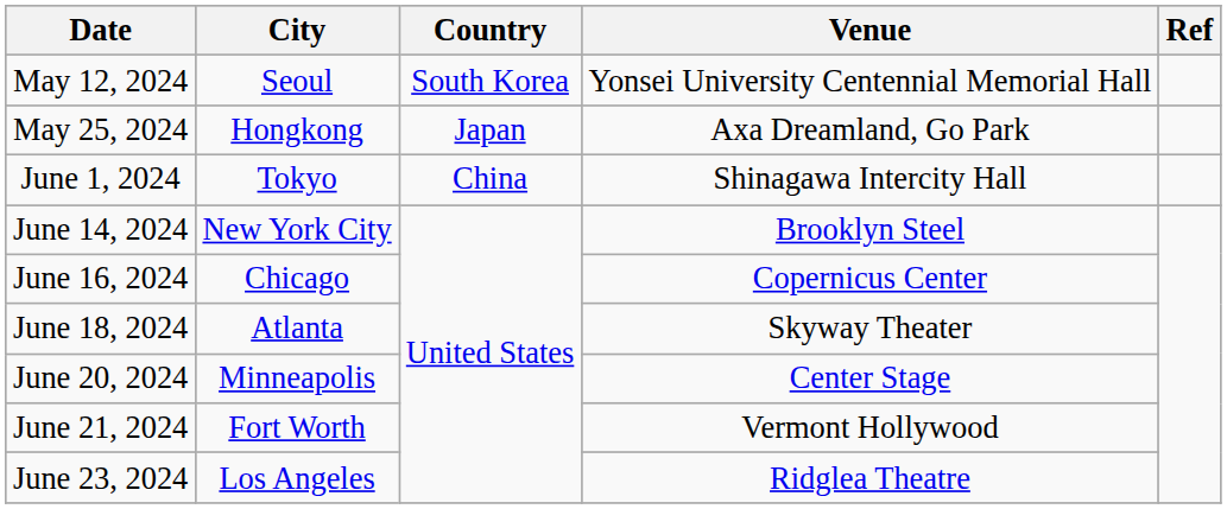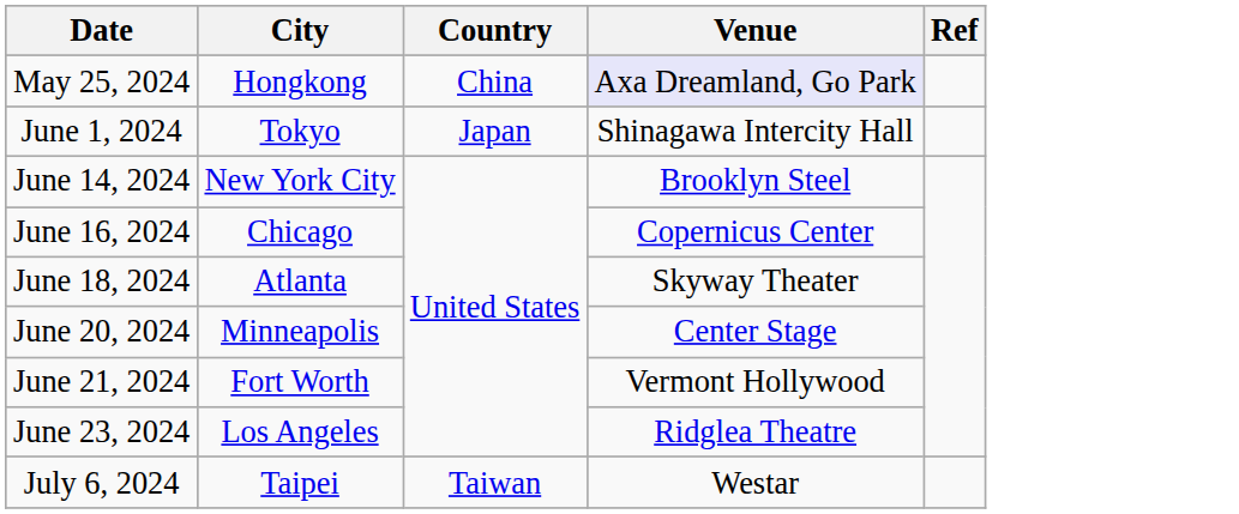 <table class="wikitable plainrowheaders" style="text-align:center; table-layout:fixed; margin-right:0">
 <tr>
 <th>Date</th>
 <th>City</th>
 <th>Country</th>
 <th>Venue</th>
 <th>Ref</th>
 </tr>
 <tr>
-<td>May 12, 2024</td>
-<td><a href='#'>Seoul</a></td>
-<td><a href='#'>South Korea</a></td>
-<td>Yonsei University Centennial Memorial Hall</td>
-<td></td>
-</tr>
-<tr>
 <td>May 25, 2024</td>
 <td><a href='#'>Hongkong</a></td>
-<td><a href='#'>Japan</a></td>
-<td>Axa Dreamland, Go Park</td>
+<td><a href='#'>China</a></td>
+<td style="background: lavender;">Axa Dreamland, Go Park</td>
 <td></td>
 </tr>
 <tr>
 <td>June 1, 2024</td>
 <td><a href='#'>Tokyo</a></td>
-<td><a href='#'>China</a></td>
+<td><a href='#'>Japan</a></td>
 <td>Shinagawa Intercity Hall</td>
 <td></td>
 </tr>
 <tr>
 <td>June 14, 2024</td>
 <td><a href='#'>New York City</a></td>
 <td rowspan="6"><a href='#'>United States</a></td>
 <td><a href='#'>Brooklyn Steel</a></td>
 <td rowspan="6"></td>
 </tr>
 <tr>
 <td>June 16, 2024</td>
 <td><a href='#'>Chicago</a></td>
 <td><a href='#'>Copernicus Center</a></td>
 </tr>
 <tr>
 <td>June 18, 2024</td>
 <td><a href='#'>Atlanta</a></td>
 <td>Skyway Theater</td>
 </tr>
 <tr>
 <td>June 20, 2024</td>
 <td><a href='#'>Minneapolis</a></td>
 <td><a href='#'>Center Stage</a></td>
 </tr>
 <tr>
 <td>June 21, 2024</td>
 <td><a href='#'>Fort Worth</a></td>
 <td>Vermont Hollywood</td>
 </tr>
 <tr>
 <td>June 23, 2024</td>
 <td><a href='#'>Los Angeles</a></td>
 <td><a href='#'>Ridglea Theatre</a></td>
 </tr>
+<tr>
+<td>July 6, 2024</td>
+<td><a href='#'>Taipei</a></td>
+<td><a href='#'>Taiwan</a></td>
+<td>Westar</td>
+<td></td>
+</tr>
 </table>
